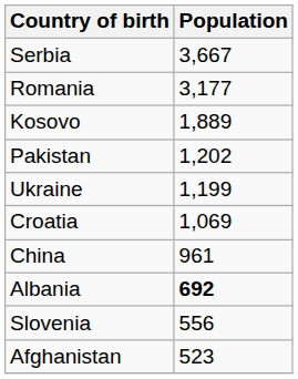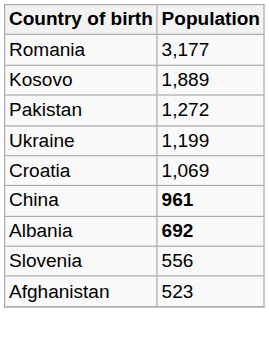 <table class="wikitable floatright" style="max-width: 22em">
 <tr>
 <th>Country of birth</th>
 <th>Population</th>
-</tr>
-<tr>
-<td> Serbia</td>
-<td>3,667</td>
 </tr>
 <tr>
 <td> Romania</td>
 <td>3,177</td>
 </tr>
 <tr>
 <td> Kosovo</td>
 <td>1,889</td>
 </tr>
 <tr>
 <td> Pakistan</td>
-<td>1,202</td>
+<td>1,272</td>
 </tr>
 <tr>
 <td> Ukraine</td>
 <td>1,199</td>
 </tr>
 <tr>
 <td> Croatia</td>
 <td>1,069</td>
 </tr>
 <tr>
 <td> China</td>
-<td>961</td>
+<td><strong>961</strong></td>
 </tr>
 <tr>
 <td> Albania</td>
 <td><strong>692</strong></td>
 </tr>
 <tr>
 <td> Slovenia</td>
 <td>556</td>
 </tr>
 <tr>
 <td> Afghanistan</td>
 <td>523</td>
 </tr>
 <tr>
 </tr>
 </table>
